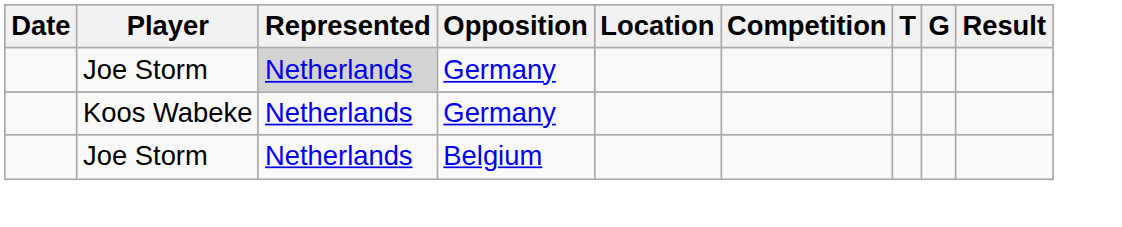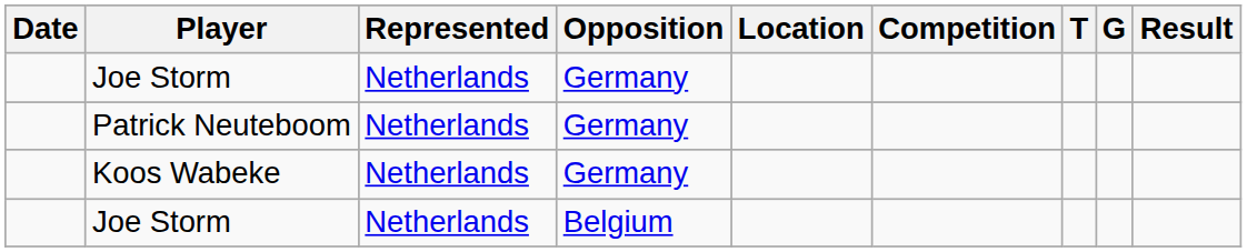 <table class="wikitable">
 <tr>
 <th>Date</th>
 <th>Player</th>
 <th>Represented</th>
 <th>Opposition</th>
 <th>Location</th>
 <th>Competition</th>
 <th>T</th>
 <th>G</th>
 <th>Result</th>
 </tr>
 <tr>
 <td></td>
 <td> Joe Storm</td>
-<td style="background: lightgrey;"> <a href='#'>Netherlands</a></td>
+<td> <a href='#'>Netherlands</a></td>
+<td> <a href='#'>Germany</a></td>
+<td></td>
+<td></td>
+<td></td>
+<td></td>
+<td></td>
+</tr>
+<tr>
+<td></td>
+<td> Patrick Neuteboom</td>
+<td> <a href='#'>Netherlands</a></td>
 <td> <a href='#'>Germany</a></td>
 <td></td>
 <td></td>
 <td></td>
 <td></td>
 <td></td>
 </tr>
 <tr>
 <td></td>
 <td> Koos Wabeke</td>
 <td> <a href='#'>Netherlands</a></td>
 <td> <a href='#'>Germany</a></td>
 <td></td>
 <td></td>
 <td></td>
 <td></td>
 <td></td>
 </tr>
 <tr>
 <td></td>
 <td> Joe Storm</td>
 <td> <a href='#'>Netherlands</a></td>
 <td> <a href='#'>Belgium</a></td>
 <td></td>
 <td></td>
 <td></td>
 <td></td>
 <td></td>
 </tr>
 </table>
